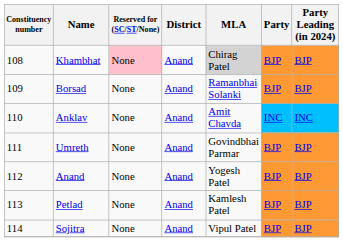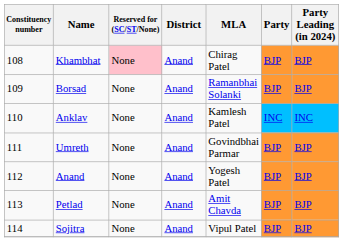 <table class="wikitable" width="500px">
 <tr>
 <th width="50px" style="font-size:75%">Constituency number</th>
 <th width="200px">Name</th>
 <th width="100px" style="font-size:75%">Reserved for (<a href='#'>SC</a>/<a href='#'>ST</a>/None)</th>
 <th width="150px">District</th>
 <th>MLA</th>
 <th>Party</th>
 <th width="150px">Party Leading<br>(in 2024)</th>
 </tr>
 <tr>
 <td>108</td>
 <td><a href='#'>Khambhat</a></td>
 <td style="background: pink;">None</td>
 <td><a href='#'>Anand</a></td>
-<td style="background: lightgrey;">Chirag Patel</td>
+<td>Chirag Patel</td>
 <td bgcolor=#FF9933><a href='#'>BJP</a></td>
 <td bgcolor=#FF9933><a href='#'>BJP</a></td>
 </tr>
 <tr>
 <td>109</td>
 <td><a href='#'>Borsad</a></td>
 <td>None</td>
 <td><a href='#'>Anand</a></td>
 <td><a href='#'>Ramanbhai Solanki</a></td>
 <td bgcolor=#FF9933><a href='#'>BJP</a></td>
 <td bgcolor=#FF9933><a href='#'>BJP</a></td>
 </tr>
 <tr>
 <td>110</td>
 <td><a href='#'>Anklav</a></td>
 <td>None</td>
 <td><a href='#'>Anand</a></td>
-<td><a href='#'>Amit Chavda</a></td>
+<td>Kamlesh Patel</td>
 <td bgcolor=#00BFFF><a href='#'>INC</a></td>
 <td bgcolor=#00BFFF><a href='#'>INC</a></td>
 </tr>
 <tr>
 <td>111</td>
 <td><a href='#'>Umreth</a></td>
 <td>None</td>
 <td><a href='#'>Anand</a></td>
 <td>Govindbhai Parmar</td>
 <td bgcolor=#FF9933><a href='#'>BJP</a></td>
 <td bgcolor=#FF9933><a href='#'>BJP</a></td>
 </tr>
 <tr>
 <td>112</td>
 <td><a href='#'>Anand</a></td>
 <td>None</td>
 <td><a href='#'>Anand</a></td>
 <td>Yogesh Patel</td>
 <td bgcolor=#FF9933><a href='#'>BJP</a></td>
 <td bgcolor=#FF9933><a href='#'>BJP</a></td>
 </tr>
 <tr>
 <td>113</td>
 <td><a href='#'>Petlad</a></td>
 <td>None</td>
 <td><a href='#'>Anand</a></td>
-<td>Kamlesh Patel</td>
+<td><a href='#'>Amit Chavda</a></td>
 <td bgcolor=#FF9933><a href='#'>BJP</a></td>
 <td bgcolor=#FF9933><a href='#'>BJP</a></td>
 </tr>
 <tr>
 <td>114</td>
 <td><a href='#'>Sojitra</a></td>
 <td>None</td>
 <td><a href='#'>Anand</a></td>
 <td>Vipul Patel</td>
 <td bgcolor=#FF9933><a href='#'>BJP</a></td>
 <td bgcolor=#FF9933><a href='#'>BJP</a></td>
 </tr>
 <tr>
 </tr>
 </table>
